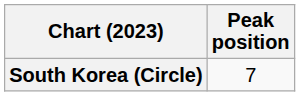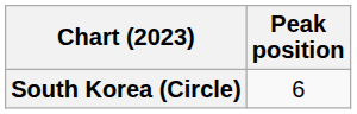 <table class="wikitable plainrowheaders" style="text-align:center">
 <tr>
 <th scope="col">Chart (2023)</th>
 <th scope="col">Peak<br>position</th>
 </tr>
 <tr>
 <th scope="row">South Korea (Circle)</th>
-<td>7</td>
+<td>6</td>
 </tr>
 </table>
